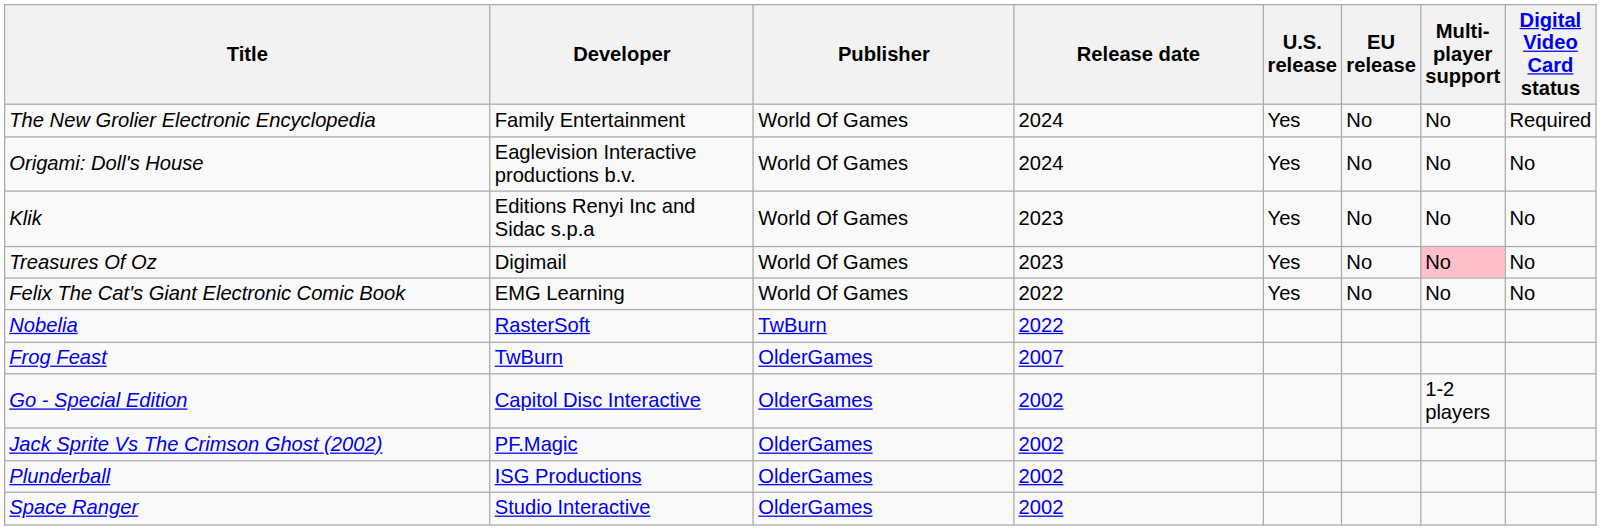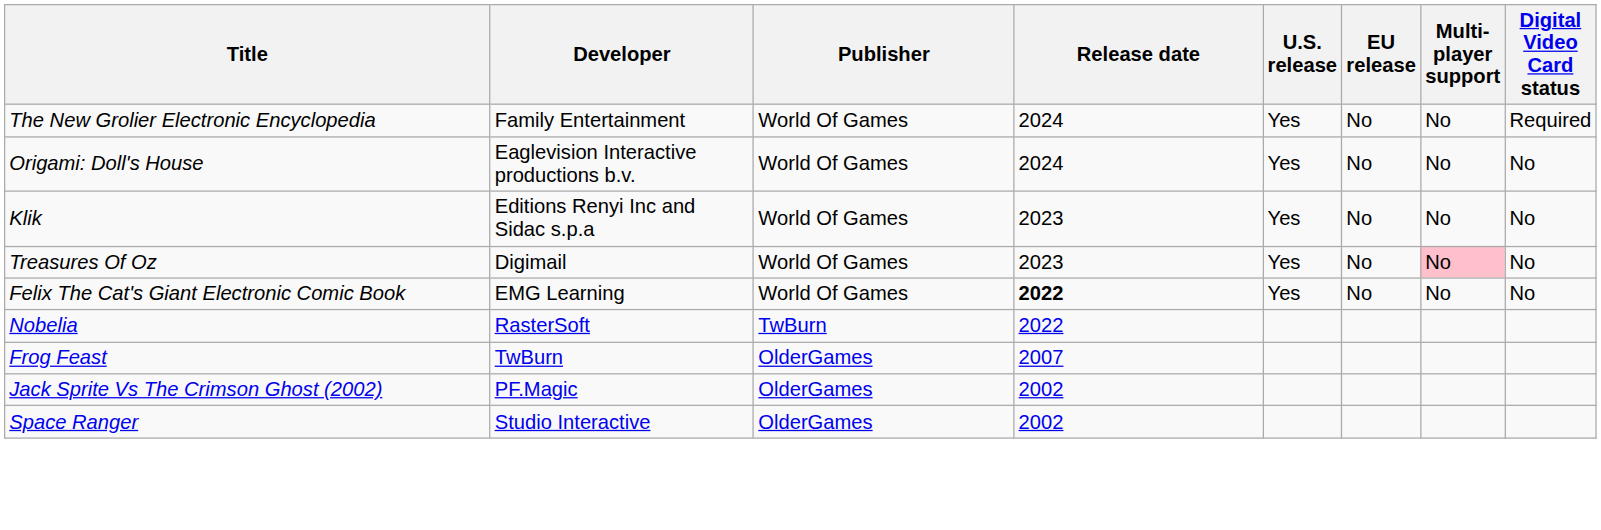 <table class="wikitable sortable" style="width: 100%;" id="homebrewlist">
 <tr>
 <th width=40%>Title</th>
 <th width=20%>Developer</th>
 <th width=20%>Publisher</th>
 <th width=20%>Release date</th>
 <th width=20%>U.S. release</th>
 <th width=20%>EU release</th>
 <th width=20%>Multi-player support</th>
 <th width=20%><a href='#'>Digital Video Card</a> status</th>
 </tr>
 <tr>
 <td><em>The New Grolier Electronic Encyclopedia</em></td>
 <td>Family Entertainment</td>
 <td>World Of Games</td>
 <td>2024</td>
 <td>Yes</td>
 <td>No</td>
 <td>No</td>
 <td>Required</td>
 </tr>
 <tr>
 <td><em>Origami: Doll's House</em></td>
 <td>Eaglevision Interactive productions b.v.</td>
 <td>World Of Games</td>
 <td>2024</td>
 <td>Yes</td>
 <td>No</td>
 <td>No</td>
 <td>No</td>
 </tr>
 <tr>
 <td><em>Klik</em></td>
 <td>Editions Renyi Inc and Sidac s.p.a</td>
 <td>World Of Games</td>
 <td>2023</td>
 <td>Yes</td>
 <td>No</td>
 <td>No</td>
 <td>No</td>
 </tr>
 <tr>
 <td><em>Treasures Of Oz</em></td>
 <td>Digimail</td>
 <td>World Of Games</td>
 <td>2023</td>
 <td>Yes</td>
 <td>No</td>
 <td style="background: pink;">No</td>
 <td>No</td>
 </tr>
 <tr>
 <td><em>Felix The Cat's Giant Electronic Comic Book</em></td>
 <td>EMG Learning</td>
 <td>World Of Games</td>
-<td>2022</td>
+<td><strong>2022</strong></td>
 <td>Yes</td>
 <td>No</td>
 <td>No</td>
 <td>No</td>
 </tr>
 <tr |>
 <td><em><a href='#'>Nobelia</a></em></td>
 <td><a href='#'>RasterSoft</a></td>
 <td><a href='#'>TwBurn</a></td>
 <td><a href='#'>2022</a></td>
 <td></td>
 <td></td>
 <td></td>
 <td></td>
 </tr>
 <tr>
 <td><em><a href='#'>Frog Feast</a></em></td>
 <td><a href='#'>TwBurn</a></td>
 <td><a href='#'>OlderGames</a></td>
 <td><a href='#'>2007</a></td>
 <td></td>
 <td></td>
 <td></td>
 <td></td>
 </tr>
 <tr>
-<td><em><a href='#'>Go - Special Edition</a></em></td>
-<td><a href='#'>Capitol Disc Interactive</a></td>
-<td><a href='#'>OlderGames</a></td>
-<td><a href='#'>2002</a></td>
-<td></td>
-<td></td>
-<td>1-2 players</td>
-<td></td>
-</tr>
-<tr>
 <td><em><a href='#'>Jack Sprite Vs The Crimson Ghost (2002)</a></em></td>
 <td><a href='#'>PF.Magic</a></td>
-<td><a href='#'>OlderGames</a></td>
-<td><a href='#'>2002</a></td>
-<td></td>
-<td></td>
-<td></td>
-<td></td>
-</tr>
-<tr>
-<td><em><a href='#'>Plunderball</a></em></td>
-<td><a href='#'>ISG Productions</a></td>
 <td><a href='#'>OlderGames</a></td>
 <td><a href='#'>2002</a></td>
 <td></td>
 <td></td>
 <td></td>
 <td></td>
 </tr>
 <tr>
 <td><em><a href='#'>Space Ranger</a></em></td>
 <td><a href='#'>Studio Interactive</a></td>
 <td><a href='#'>OlderGames</a></td>
 <td><a href='#'>2002</a></td>
 <td></td>
 <td></td>
 <td></td>
 <td></td>
 </tr>
 </table>
